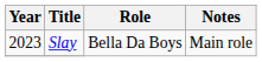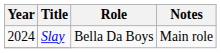 <table class="wikitable plainrowheaders sortable">
 <tr>
 <th scope="col">Year</th>
 <th scope="col">Title</th>
 <th scope="col">Role</th>
 <th scope="col">Notes</th>
 </tr>
 <tr>
-<td>2023</td>
+<td>2024</td>
 <td scope="row"><em><a href='#'>Slay</a></em></td>
 <td rowspan="2">Bella Da Boys</td>
 <td rowspan="2">Main role</td>
 </tr>
 <tr>
 </tr>
 </table>
